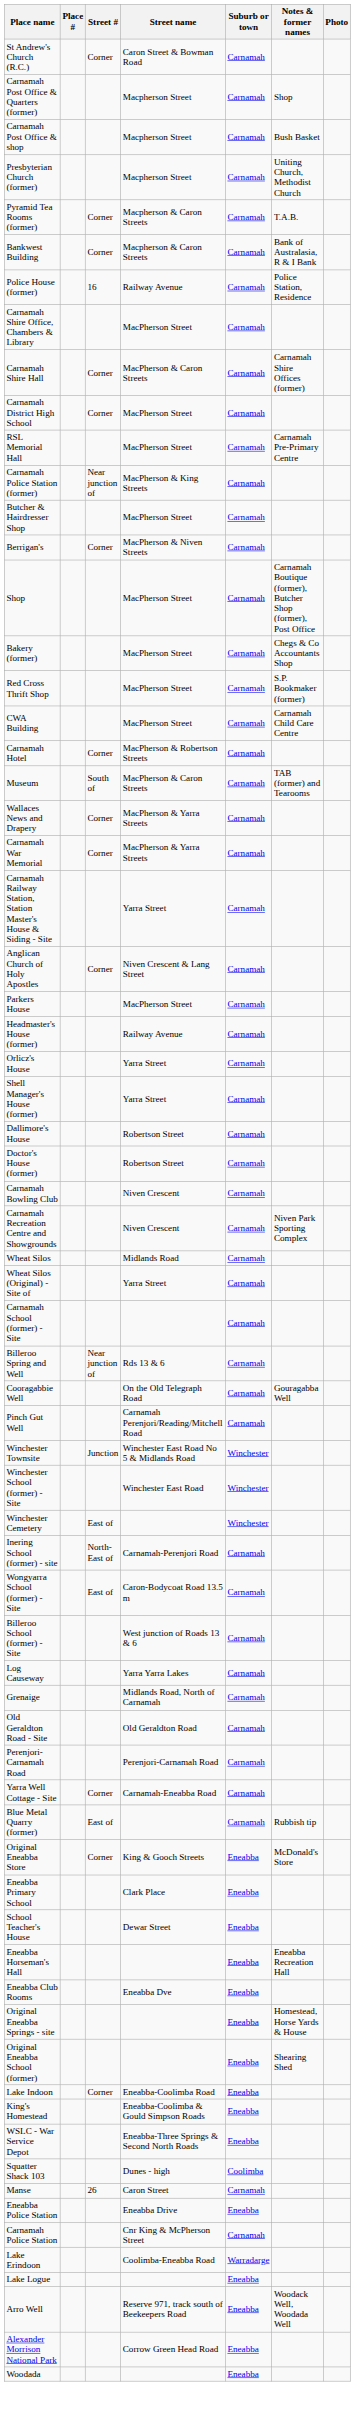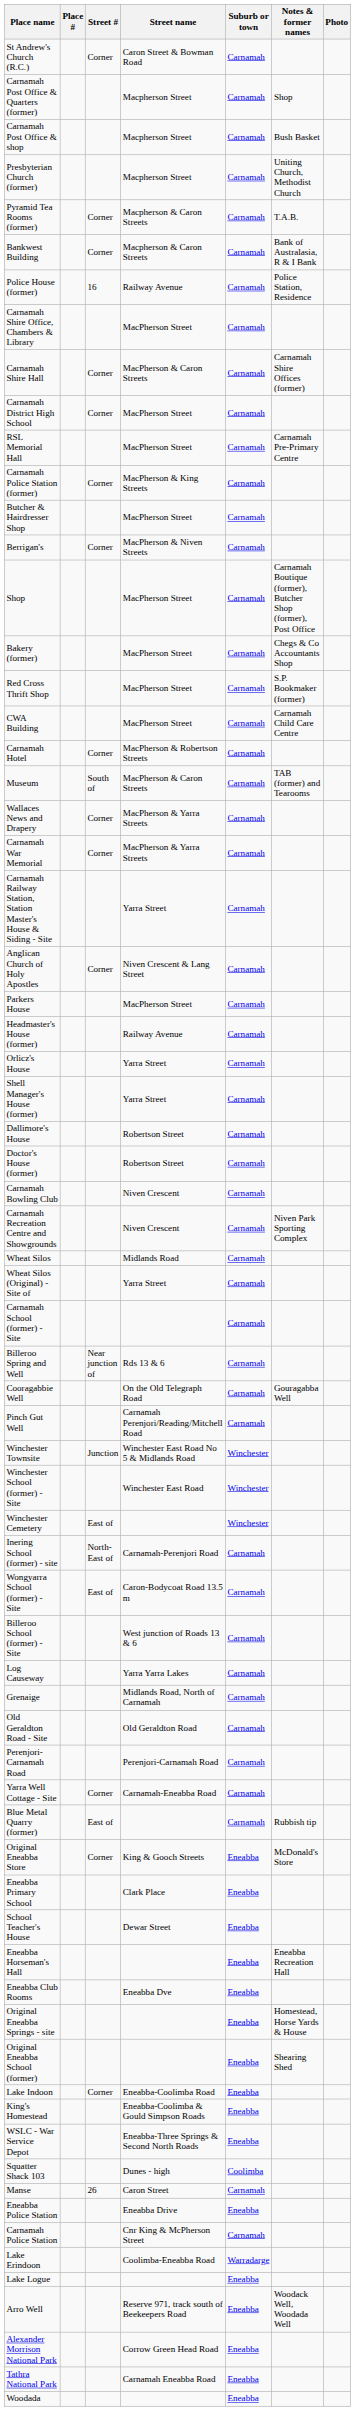 <table class="wikitable sortable">
 <tr>
 <th>Place name</th>
 <th>Place #</th>
 <th>Street #</th>
 <th>Street name</th>
 <th>Suburb or town</th>
 <th class="unsortable">Notes & former names</th>
 <th class="unsortable">Photo</th>
 </tr>
 <tr>
 <td>St Andrew's Church (R.C.)</td>
 <td></td>
 <td>Corner</td>
 <td>Caron Street & Bowman Road</td>
 <td><a href='#'>Carnamah</a></td>
 <td></td>
 <td></td>
 </tr>
 <tr>
 <td>Carnamah Post Office & Quarters (former)</td>
 <td></td>
 <td></td>
 <td>Macpherson Street</td>
 <td><a href='#'>Carnamah</a></td>
 <td>Shop</td>
 <td></td>
 </tr>
 <tr>
 <td>Carnamah Post Office & shop</td>
 <td></td>
 <td></td>
 <td>Macpherson Street</td>
 <td><a href='#'>Carnamah</a></td>
 <td>Bush Basket</td>
 <td></td>
 </tr>
 <tr>
 <td>Presbyterian Church (former)</td>
 <td></td>
 <td></td>
 <td>Macpherson Street</td>
 <td><a href='#'>Carnamah</a></td>
 <td>Uniting Church, Methodist Church</td>
 <td></td>
 </tr>
 <tr>
 <td>Pyramid Tea Rooms (former)</td>
 <td></td>
 <td>Corner</td>
 <td>Macpherson & Caron Streets</td>
 <td><a href='#'>Carnamah</a></td>
 <td>T.A.B.</td>
 <td></td>
 </tr>
 <tr>
 <td>Bankwest Building</td>
 <td></td>
 <td>Corner</td>
 <td>Macpherson & Caron Streets</td>
 <td><a href='#'>Carnamah</a></td>
 <td>Bank of Australasia, R & I Bank</td>
 <td></td>
 </tr>
 <tr>
 <td>Police House (former)</td>
 <td></td>
 <td>16</td>
 <td>Railway Avenue</td>
 <td><a href='#'>Carnamah</a></td>
 <td>Police Station, Residence</td>
 <td></td>
 </tr>
 <tr>
 <td>Carnamah Shire Office, Chambers & Library</td>
 <td></td>
 <td></td>
 <td>MacPherson Street</td>
 <td><a href='#'>Carnamah</a></td>
 <td></td>
 <td></td>
 </tr>
 <tr>
 <td>Carnamah Shire Hall</td>
 <td></td>
 <td>Corner</td>
 <td>MacPherson & Caron Streets</td>
 <td><a href='#'>Carnamah</a></td>
 <td>Carnamah Shire Offices (former)</td>
 <td></td>
 </tr>
 <tr>
 <td>Carnamah District High School</td>
 <td></td>
 <td>Corner</td>
 <td>MacPherson Street</td>
 <td><a href='#'>Carnamah</a></td>
 <td></td>
 <td></td>
 </tr>
 <tr>
 <td>RSL Memorial Hall</td>
 <td></td>
 <td></td>
 <td>MacPherson Street</td>
 <td><a href='#'>Carnamah</a></td>
 <td>Carnamah Pre-Primary Centre</td>
 <td></td>
 </tr>
 <tr>
 <td>Carnamah Police Station (former)</td>
 <td></td>
-<td>Near junction of</td>
+<td>Corner</td>
 <td>MacPherson & King Streets</td>
 <td><a href='#'>Carnamah</a></td>
 <td></td>
 <td></td>
 </tr>
 <tr>
 <td>Butcher & Hairdresser Shop</td>
 <td></td>
 <td></td>
 <td>MacPherson Street</td>
 <td><a href='#'>Carnamah</a></td>
 <td></td>
 <td></td>
 </tr>
 <tr>
 <td>Berrigan's</td>
 <td></td>
 <td>Corner</td>
 <td>MacPherson & Niven Streets</td>
 <td><a href='#'>Carnamah</a></td>
 <td></td>
 <td></td>
 </tr>
 <tr>
 <td>Shop</td>
 <td></td>
 <td></td>
 <td>MacPherson Street</td>
 <td><a href='#'>Carnamah</a></td>
 <td>Carnamah Boutique (former), Butcher Shop (former), Post Office</td>
 <td></td>
 </tr>
 <tr>
 <td>Bakery (former)</td>
 <td></td>
 <td></td>
 <td>MacPherson Street</td>
 <td><a href='#'>Carnamah</a></td>
 <td>Chegs & Co Accountants Shop</td>
 <td></td>
 </tr>
 <tr>
 <td>Red Cross Thrift Shop</td>
 <td></td>
 <td></td>
 <td>MacPherson Street</td>
 <td><a href='#'>Carnamah</a></td>
 <td>S.P. Bookmaker (former)</td>
 <td></td>
 </tr>
 <tr>
 <td>CWA Building</td>
 <td></td>
 <td></td>
 <td>MacPherson Street</td>
 <td><a href='#'>Carnamah</a></td>
 <td>Carnamah Child Care Centre</td>
 <td></td>
 </tr>
 <tr>
 <td>Carnamah Hotel</td>
 <td></td>
 <td>Corner</td>
 <td>MacPherson & Robertson Streets</td>
 <td><a href='#'>Carnamah</a></td>
 <td></td>
 <td></td>
 </tr>
 <tr>
 <td>Museum</td>
 <td></td>
 <td>South of</td>
 <td>MacPherson & Caron Streets</td>
 <td><a href='#'>Carnamah</a></td>
 <td>TAB (former) and Tearooms</td>
 <td></td>
 </tr>
 <tr>
 <td>Wallaces News and Drapery</td>
 <td></td>
 <td>Corner</td>
 <td>MacPherson & Yarra Streets</td>
 <td><a href='#'>Carnamah</a></td>
 <td></td>
 <td></td>
 </tr>
 <tr>
 <td>Carnamah War Memorial</td>
 <td></td>
 <td>Corner</td>
 <td>MacPherson & Yarra Streets</td>
 <td><a href='#'>Carnamah</a></td>
 <td></td>
 <td></td>
 </tr>
 <tr>
 <td>Carnamah Railway Station, Station Master's House & Siding - Site</td>
 <td></td>
 <td></td>
 <td>Yarra Street</td>
 <td><a href='#'>Carnamah</a></td>
 <td></td>
 <td></td>
 </tr>
 <tr>
 <td>Anglican Church of Holy Apostles</td>
 <td></td>
 <td>Corner</td>
 <td>Niven Crescent & Lang Street</td>
 <td><a href='#'>Carnamah</a></td>
 <td></td>
 <td></td>
 </tr>
 <tr>
 <td>Parkers House</td>
 <td></td>
 <td></td>
 <td>MacPherson Street</td>
 <td><a href='#'>Carnamah</a></td>
 <td></td>
 <td></td>
 </tr>
 <tr>
 <td>Headmaster's House (former)</td>
 <td></td>
 <td></td>
 <td>Railway Avenue</td>
 <td><a href='#'>Carnamah</a></td>
 <td></td>
 <td></td>
 </tr>
 <tr>
 <td>Orlicz's House</td>
 <td></td>
 <td></td>
 <td>Yarra Street</td>
 <td><a href='#'>Carnamah</a></td>
 <td></td>
 <td></td>
 </tr>
 <tr>
 <td>Shell Manager's House (former)</td>
 <td></td>
 <td></td>
 <td>Yarra Street</td>
 <td><a href='#'>Carnamah</a></td>
 <td></td>
 <td></td>
 </tr>
 <tr>
 <td>Dallimore's House</td>
 <td></td>
 <td></td>
 <td>Robertson Street</td>
 <td><a href='#'>Carnamah</a></td>
 <td></td>
 <td></td>
 </tr>
 <tr>
 <td>Doctor's House (former)</td>
 <td></td>
 <td></td>
 <td>Robertson Street</td>
 <td><a href='#'>Carnamah</a></td>
 <td></td>
 <td></td>
 </tr>
 <tr>
 <td>Carnamah Bowling Club</td>
 <td></td>
 <td></td>
 <td>Niven Crescent</td>
 <td><a href='#'>Carnamah</a></td>
 <td></td>
 <td></td>
 </tr>
 <tr>
 <td>Carnamah Recreation Centre and Showgrounds</td>
 <td></td>
 <td></td>
 <td>Niven Crescent</td>
 <td><a href='#'>Carnamah</a></td>
 <td>Niven Park Sporting Complex</td>
 <td></td>
 </tr>
 <tr>
 <td>Wheat Silos</td>
 <td></td>
 <td></td>
 <td>Midlands Road</td>
 <td><a href='#'>Carnamah</a></td>
 <td></td>
 <td></td>
 </tr>
 <tr>
 <td>Wheat Silos (Original) - Site of</td>
 <td></td>
 <td></td>
 <td>Yarra Street</td>
 <td><a href='#'>Carnamah</a></td>
 <td></td>
 <td></td>
 </tr>
 <tr>
 <td>Carnamah School (former) - Site</td>
 <td></td>
 <td></td>
 <td></td>
 <td><a href='#'>Carnamah</a></td>
 <td></td>
 <td></td>
 </tr>
 <tr>
 <td>Billeroo Spring and Well</td>
 <td></td>
 <td>Near junction of</td>
 <td>Rds 13 & 6</td>
 <td><a href='#'>Carnamah</a></td>
 <td></td>
 <td></td>
 </tr>
 <tr>
 <td>Cooragabbie Well</td>
 <td></td>
 <td></td>
 <td>On the Old Telegraph Road</td>
 <td><a href='#'>Carnamah</a></td>
 <td>Gouragabba Well</td>
 <td></td>
 </tr>
 <tr>
 <td>Pinch Gut Well</td>
 <td></td>
 <td></td>
 <td>Carnamah Perenjori/Reading/Mitchell Road</td>
 <td><a href='#'>Carnamah</a></td>
 <td></td>
 <td></td>
 </tr>
 <tr>
 <td>Winchester Townsite</td>
 <td></td>
 <td>Junction</td>
 <td>Winchester East Road No 5 & Midlands Road</td>
 <td><a href='#'>Winchester</a></td>
 <td></td>
 <td></td>
 </tr>
 <tr>
 <td>Winchester School (former) - Site</td>
 <td></td>
 <td></td>
 <td>Winchester East Road</td>
 <td><a href='#'>Winchester</a></td>
 <td></td>
 <td></td>
 </tr>
 <tr>
 <td>Winchester Cemetery</td>
 <td></td>
 <td>East of</td>
 <td></td>
 <td><a href='#'>Winchester</a></td>
 <td></td>
 <td></td>
 </tr>
 <tr>
 <td>Inering School (former) - site</td>
 <td></td>
 <td>North-East of</td>
 <td>Carnamah-Perenjori Road</td>
 <td><a href='#'>Carnamah</a></td>
 <td></td>
 <td></td>
 </tr>
 <tr>
 <td>Wongyarra School (former) - Site</td>
 <td></td>
 <td>East of</td>
 <td>Caron-Bodycoat Road 13.5 m</td>
 <td><a href='#'>Carnamah</a></td>
 <td></td>
 <td></td>
 </tr>
 <tr>
 <td>Billeroo School (former) - Site</td>
 <td></td>
 <td></td>
 <td>West junction of Roads 13 & 6</td>
 <td><a href='#'>Carnamah</a></td>
 <td></td>
 <td></td>
 </tr>
 <tr>
 <td>Log Causeway</td>
 <td></td>
 <td></td>
 <td>Yarra Yarra Lakes</td>
 <td><a href='#'>Carnamah</a></td>
 <td></td>
 <td></td>
 </tr>
 <tr>
 <td>Grenaige</td>
 <td></td>
 <td></td>
 <td>Midlands Road, North of Carnamah</td>
 <td><a href='#'>Carnamah</a></td>
 <td></td>
 <td></td>
 </tr>
 <tr>
 <td>Old Geraldton Road - Site</td>
 <td></td>
 <td></td>
 <td>Old Geraldton Road</td>
 <td><a href='#'>Carnamah</a></td>
 <td></td>
 <td></td>
 </tr>
 <tr>
 <td>Perenjori-Carnamah Road</td>
 <td></td>
 <td></td>
 <td>Perenjori-Carnamah Road</td>
 <td><a href='#'>Carnamah</a></td>
 <td></td>
 <td></td>
 </tr>
 <tr>
 <td>Yarra Well Cottage - Site</td>
 <td></td>
 <td>Corner</td>
 <td>Carnamah-Eneabba Road</td>
 <td><a href='#'>Carnamah</a></td>
 <td></td>
 <td></td>
 </tr>
 <tr>
 <td>Blue Metal Quarry (former)</td>
 <td></td>
 <td>East of</td>
 <td></td>
 <td><a href='#'>Carnamah</a></td>
 <td>Rubbish tip</td>
 <td></td>
 </tr>
 <tr>
 <td>Original Eneabba Store</td>
 <td></td>
 <td>Corner</td>
 <td>King & Gooch Streets</td>
 <td><a href='#'>Eneabba</a></td>
 <td>McDonald's Store</td>
 <td></td>
 </tr>
 <tr>
 <td>Eneabba Primary School</td>
 <td></td>
 <td></td>
 <td>Clark Place</td>
 <td><a href='#'>Eneabba</a></td>
 <td></td>
 <td></td>
 </tr>
 <tr>
 <td>School Teacher's House</td>
 <td></td>
 <td></td>
 <td>Dewar Street</td>
 <td><a href='#'>Eneabba</a></td>
 <td></td>
 <td></td>
 </tr>
 <tr>
 <td>Eneabba Horseman's Hall</td>
 <td></td>
 <td></td>
 <td></td>
 <td><a href='#'>Eneabba</a></td>
 <td>Eneabba Recreation Hall</td>
 <td></td>
 </tr>
 <tr>
 <td>Eneabba Club Rooms</td>
 <td></td>
 <td></td>
 <td>Eneabba Dve</td>
 <td><a href='#'>Eneabba</a></td>
 <td></td>
 <td></td>
 </tr>
 <tr>
 <td>Original Eneabba Springs - site</td>
 <td></td>
 <td></td>
 <td></td>
 <td><a href='#'>Eneabba</a></td>
 <td>Homestead, Horse Yards & House</td>
 <td></td>
 </tr>
 <tr>
 <td>Original Eneabba School (former)</td>
 <td></td>
 <td></td>
 <td></td>
 <td><a href='#'>Eneabba</a></td>
 <td>Shearing Shed</td>
 <td></td>
 </tr>
 <tr>
 <td>Lake Indoon</td>
 <td></td>
 <td>Corner</td>
 <td>Eneabba-Coolimba Road</td>
 <td><a href='#'>Eneabba</a></td>
 <td></td>
 <td></td>
 </tr>
 <tr>
 <td>King's Homestead</td>
 <td></td>
 <td></td>
 <td>Eneabba-Coolimba & Gould Simpson Roads</td>
 <td><a href='#'>Eneabba</a></td>
 <td></td>
 <td></td>
 </tr>
 <tr>
 <td>WSLC - War Service Depot</td>
 <td></td>
 <td></td>
 <td>Eneabba-Three Springs & Second North Roads</td>
 <td><a href='#'>Eneabba</a></td>
 <td></td>
 <td></td>
 </tr>
 <tr>
 <td>Squatter Shack 103</td>
 <td></td>
 <td></td>
 <td>Dunes - high</td>
 <td><a href='#'>Coolimba</a></td>
 <td></td>
 <td></td>
 </tr>
 <tr>
 <td>Manse</td>
 <td></td>
 <td>26</td>
 <td>Caron Street</td>
 <td><a href='#'>Carnamah</a></td>
 <td></td>
 <td></td>
 </tr>
 <tr>
 <td>Eneabba Police Station</td>
 <td></td>
 <td></td>
 <td>Eneabba Drive</td>
 <td><a href='#'>Eneabba</a></td>
 <td></td>
 <td></td>
 </tr>
 <tr>
 <td>Carnamah Police Station</td>
 <td></td>
 <td></td>
 <td>Cnr King & McPherson Street</td>
 <td><a href='#'>Carnamah</a></td>
 <td></td>
 <td></td>
 </tr>
 <tr>
 <td>Lake Erindoon</td>
 <td></td>
 <td></td>
 <td>Coolimba-Eneabba Road</td>
 <td><a href='#'>Warradarge</a></td>
 <td></td>
 <td></td>
 </tr>
 <tr>
 <td>Lake Logue</td>
 <td></td>
 <td></td>
 <td></td>
 <td><a href='#'>Eneabba</a></td>
 <td></td>
 <td></td>
 </tr>
 <tr>
 <td>Arro Well</td>
 <td></td>
 <td></td>
 <td>Reserve 971, track south of Beekeepers Road</td>
 <td><a href='#'>Eneabba</a></td>
 <td>Woodack Well, Woodada Well</td>
 <td></td>
 </tr>
 <tr>
 <td><a href='#'>Alexander Morrison National Park</a></td>
 <td></td>
 <td></td>
 <td>Corrow Green Head Road</td>
 <td><a href='#'>Eneabba</a></td>
 <td></td>
 <td></td>
 </tr>
 <tr>
+<td><a href='#'>Tathra National Park</a></td>
+<td></td>
+<td></td>
+<td>Carnamah Eneabba Road</td>
+<td><a href='#'>Eneabba</a></td>
+<td></td>
+<td></td>
+</tr>
+<tr>
 <td>Woodada</td>
 <td></td>
 <td></td>
 <td></td>
 <td><a href='#'>Eneabba</a></td>
 <td></td>
 <td></td>
 </tr>
 </table>
